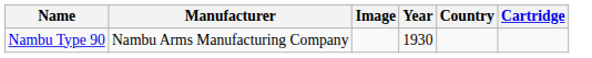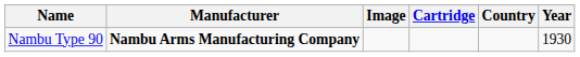 <table class="wikitable">
 <tr>
 <th>Name</th>
 <th>Manufacturer</th>
 <th>Image</th>
+<th><a href='#'>Cartridge</a></th>
+<th>Country</th>
 <th>Year</th>
-<th>Country</th>
-<th><a href='#'>Cartridge</a></th>
 </tr>
 <tr>
 <td><a href='#'>Nambu Type 90</a></td>
-<td>Nambu Arms Manufacturing Company</td>
+<td><strong>Nambu Arms Manufacturing Company</strong></td>
+<td></td>
+<td></td>
 <td></td>
 <td>1930</td>
-<td></td>
-<td></td>
 </tr>
 </table>
